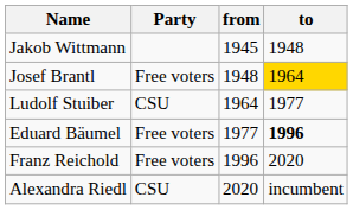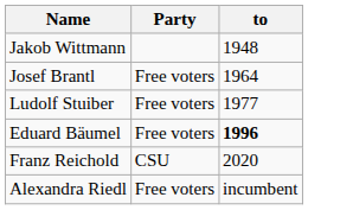 <table class="wikitable">
 <tr class="hintergrundfarbe5">
 <th>Name</th>
 <th>Party</th>
-<th>from</th>
 <th>to</th>
 </tr>
 <tr>
 <td>Jakob Wittmann</td>
 <td></td>
-<td>1945</td>
 <td>1948</td>
 </tr>
 <tr>
 <td>Josef Brantl</td>
 <td>Free voters</td>
-<td>1948</td>
-<td style="background: gold;">1964</td>
+<td>1964</td>
 </tr>
 <tr>
 <td>Ludolf Stuiber</td>
-<td>CSU</td>
-<td>1964</td>
+<td>Free voters</td>
 <td>1977</td>
 </tr>
 <tr>
 <td>Eduard Bäumel</td>
 <td>Free voters</td>
-<td>1977</td>
 <td><strong>1996</strong></td>
 </tr>
 <tr>
 <td>Franz Reichold</td>
-<td>Free voters</td>
-<td>1996</td>
+<td>CSU</td>
 <td>2020</td>
 </tr>
 <tr>
 <td>Alexandra Riedl</td>
-<td>CSU</td>
-<td>2020</td>
+<td>Free voters</td>
 <td>incumbent</td>
 </tr>
 </table>
